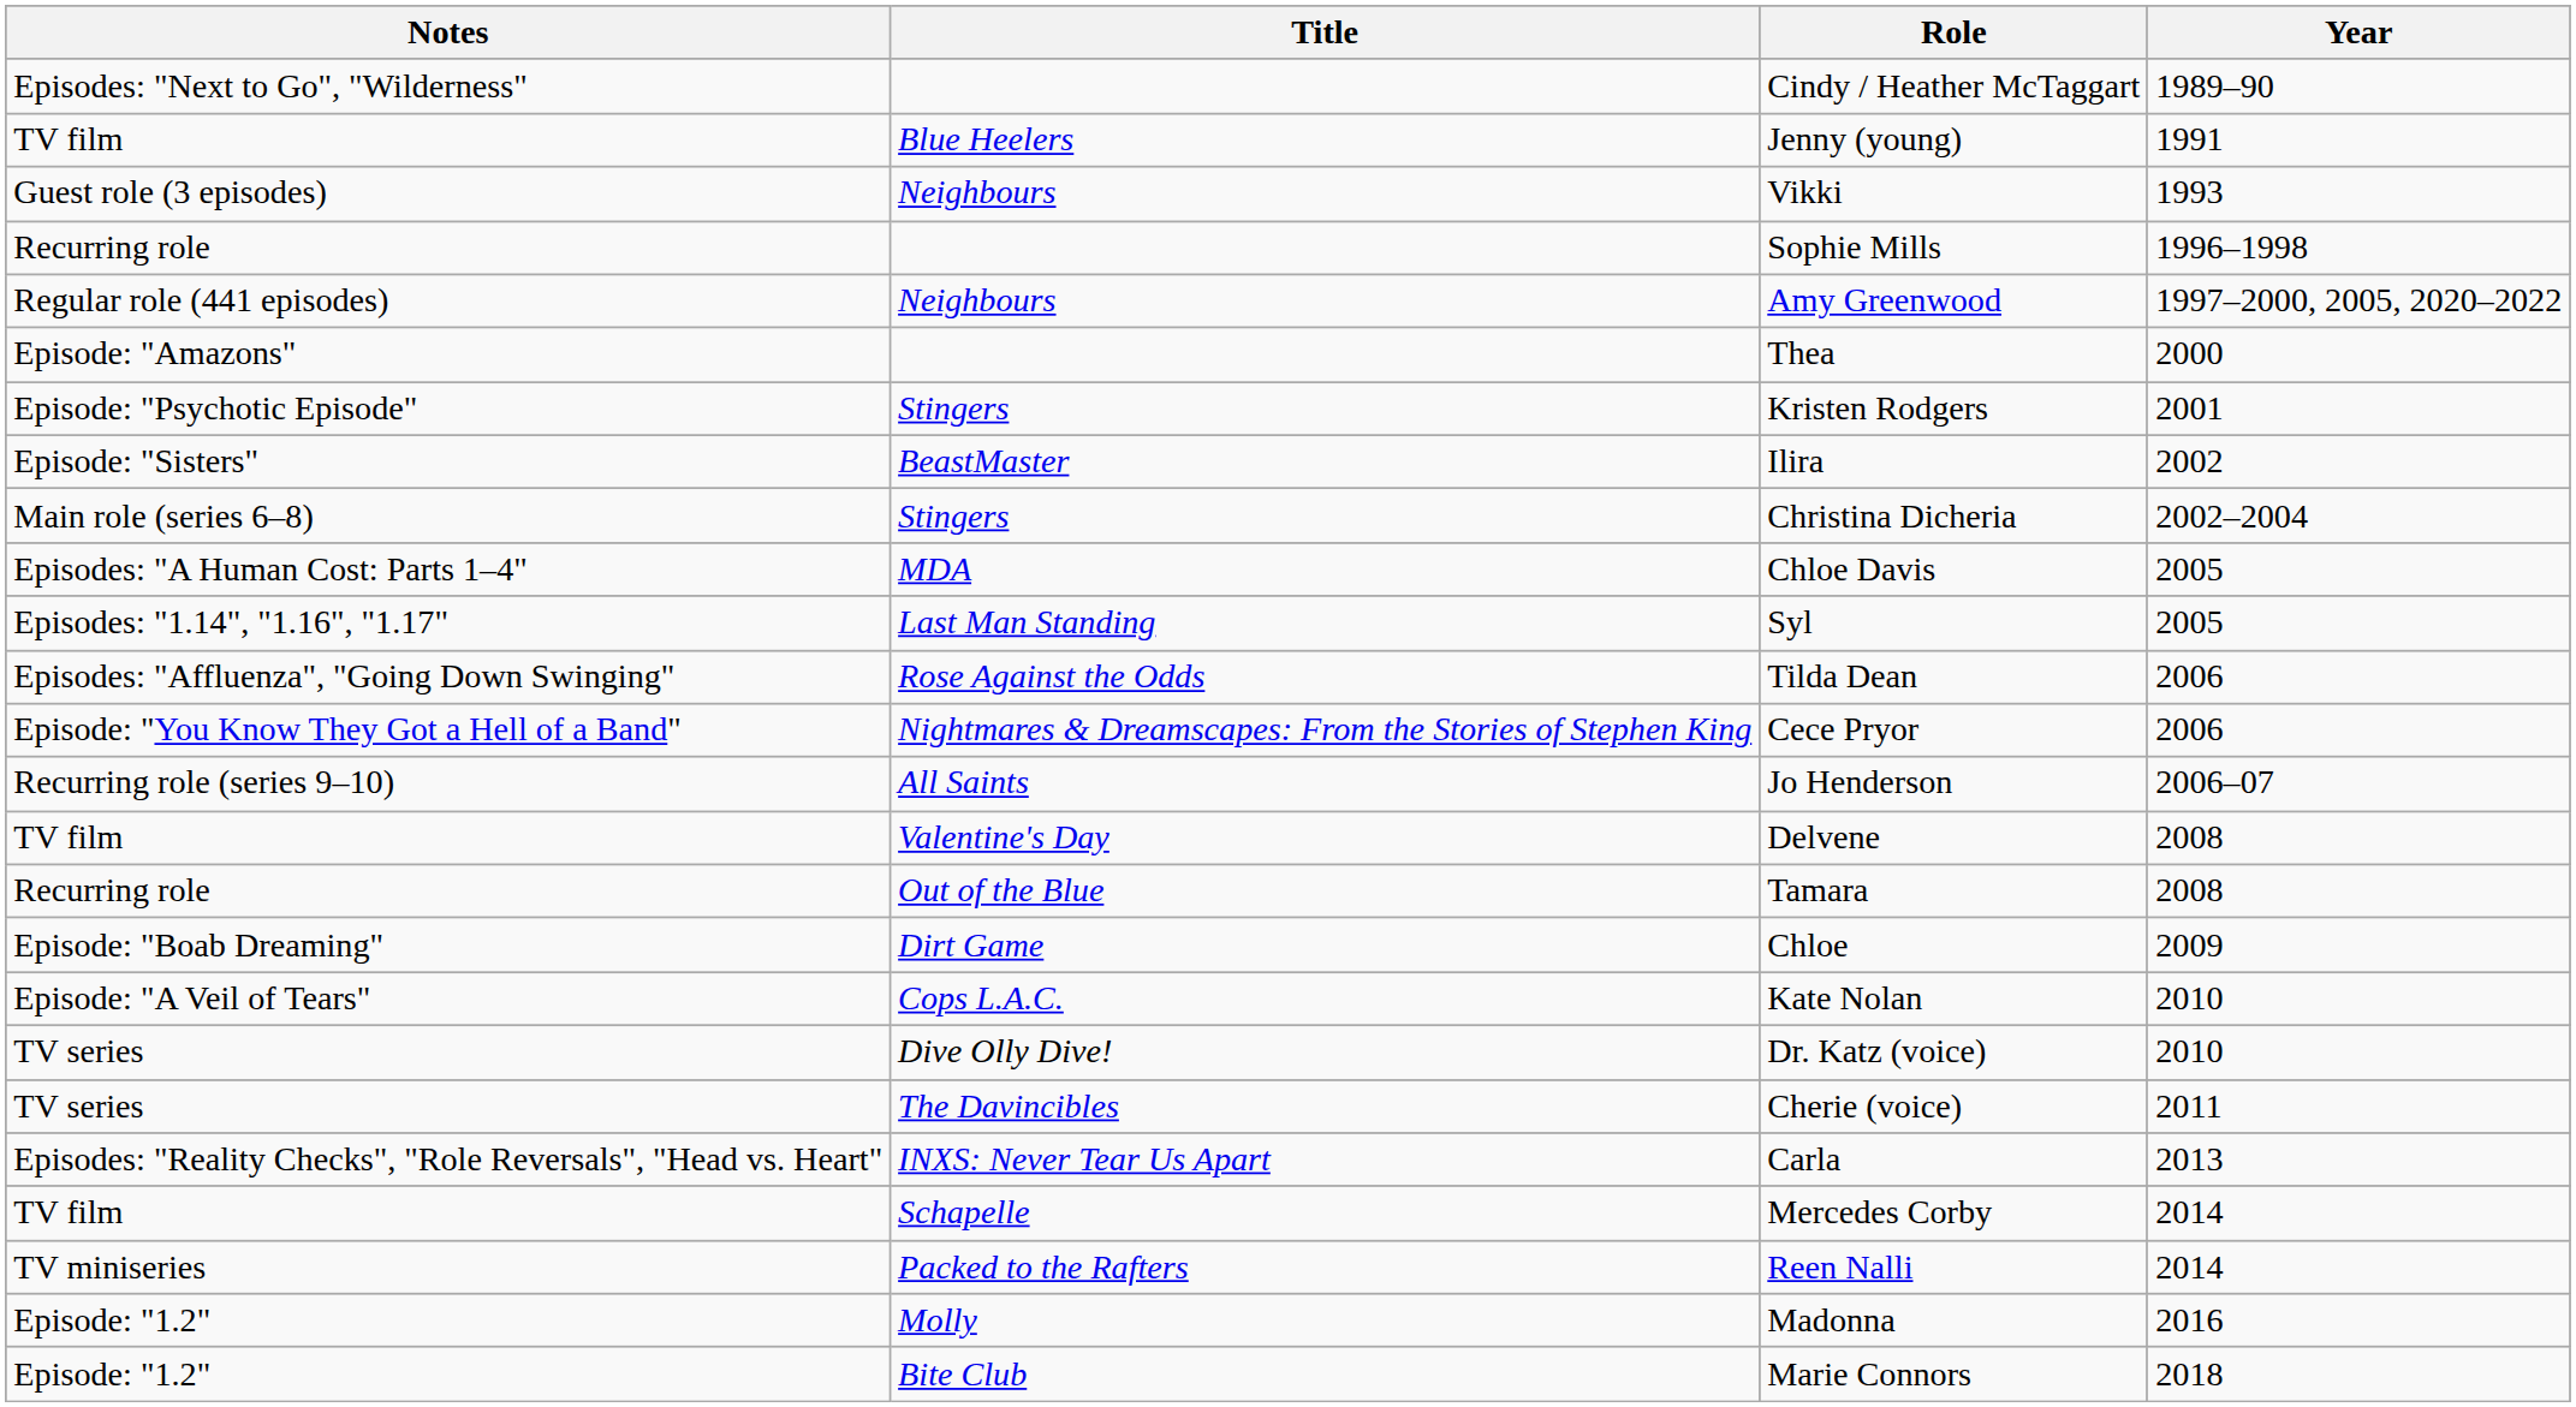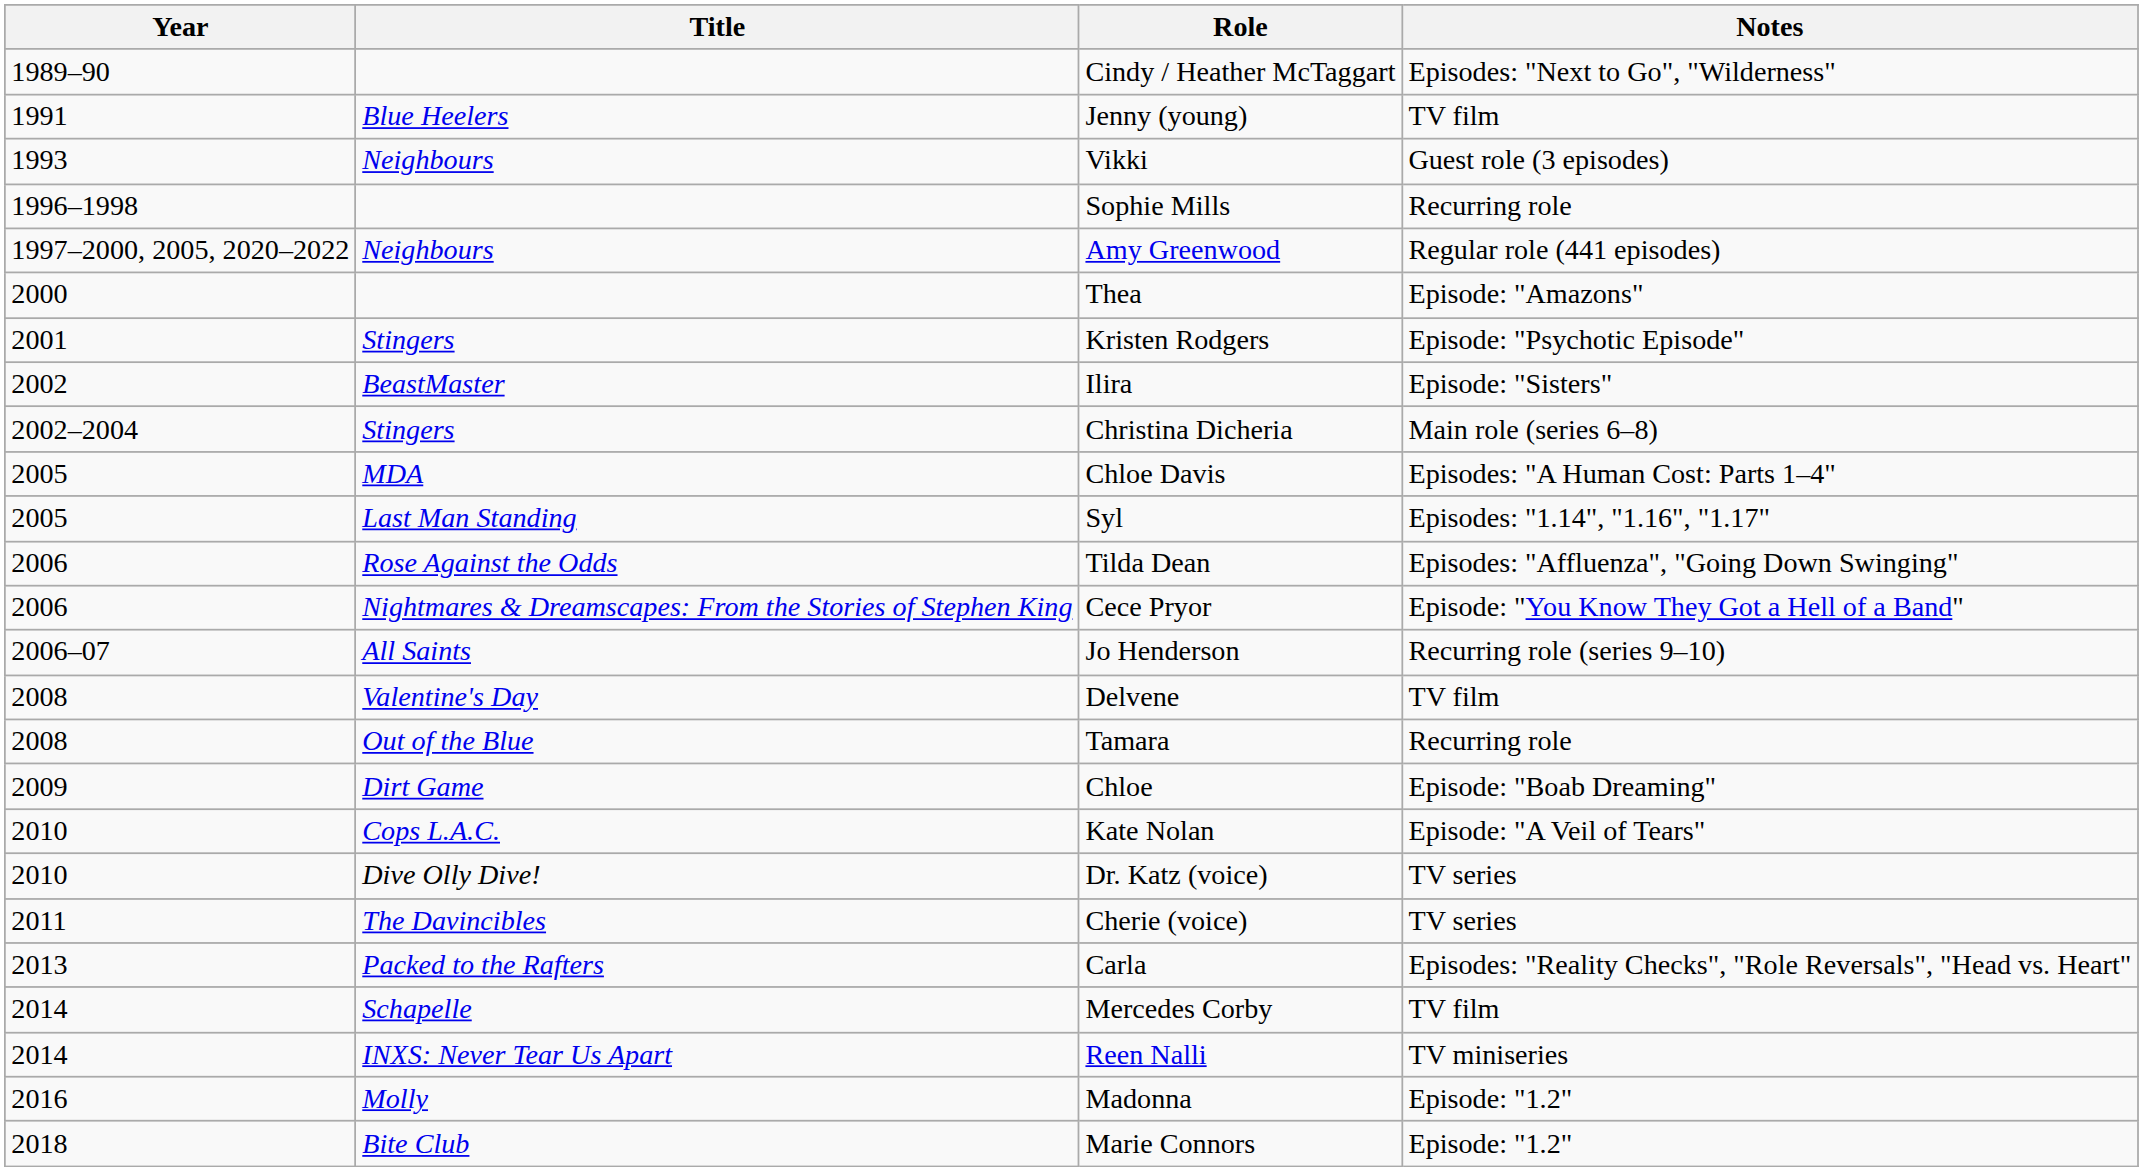 <table class="wikitable sortable">
 <tr>
-<th class="unsortable">Notes</th>
+<th>Year</th>
 <th>Title</th>
 <th>Role</th>
-<th>Year</th>
+<th class="unsortable">Notes</th>
 </tr>
 <tr>
-<td>Episodes: "Next to Go", "Wilderness"</td>
+<td>1989–90</td>
 <td><em></em></td>
 <td>Cindy / Heather McTaggart</td>
-<td>1989–90</td>
+<td>Episodes: "Next to Go", "Wilderness"</td>
 </tr>
 <tr>
-<td>TV film</td>
+<td>1991</td>
 <td><em><a href='#'>Blue Heelers</a></em></td>
 <td>Jenny (young)</td>
-<td>1991</td>
+<td>TV film</td>
 </tr>
 <tr>
-<td>Guest role (3 episodes)</td>
+<td>1993</td>
 <td><em><a href='#'>Neighbours</a></em></td>
 <td>Vikki</td>
-<td>1993</td>
+<td>Guest role (3 episodes)</td>
 </tr>
 <tr>
-<td>Recurring role</td>
+<td>1996–1998</td>
 <td><em></em></td>
 <td>Sophie Mills</td>
-<td>1996–1998</td>
+<td>Recurring role</td>
 </tr>
 <tr>
-<td>Regular role (441 episodes)</td>
+<td>1997–2000, 2005, 2020–2022</td>
 <td><em><a href='#'>Neighbours</a></em></td>
 <td><a href='#'>Amy Greenwood</a></td>
-<td>1997–2000, 2005, 2020–2022</td>
+<td>Regular role (441 episodes)</td>
 </tr>
 <tr>
-<td>Episode: "Amazons"</td>
+<td>2000</td>
 <td><em></em></td>
 <td>Thea</td>
-<td>2000</td>
+<td>Episode: "Amazons"</td>
 </tr>
 <tr>
-<td>Episode: "Psychotic Episode"</td>
+<td>2001</td>
 <td><em><a href='#'>Stingers</a></em></td>
 <td>Kristen Rodgers</td>
-<td>2001</td>
+<td>Episode: "Psychotic Episode"</td>
 </tr>
 <tr>
-<td>Episode: "Sisters"</td>
+<td>2002</td>
 <td><em><a href='#'>BeastMaster</a></em></td>
 <td>Ilira</td>
-<td>2002</td>
+<td>Episode: "Sisters"</td>
 </tr>
 <tr>
-<td>Main role (series 6–8)</td>
+<td>2002–2004</td>
 <td><em><a href='#'>Stingers</a></em></td>
 <td>Christina Dicheria</td>
-<td>2002–2004</td>
+<td>Main role (series 6–8)</td>
 </tr>
 <tr>
-<td>Episodes: "A Human Cost: Parts 1–4"</td>
+<td>2005</td>
 <td><em><a href='#'>MDA</a></em></td>
 <td>Chloe Davis</td>
-<td>2005</td>
+<td>Episodes: "A Human Cost: Parts 1–4"</td>
 </tr>
 <tr>
-<td>Episodes: "1.14", "1.16", "1.17"</td>
+<td>2005</td>
 <td><em><a href='#'>Last Man Standing</a></em></td>
 <td>Syl</td>
-<td>2005</td>
+<td>Episodes: "1.14", "1.16", "1.17"</td>
 </tr>
 <tr>
-<td>Episodes: "Affluenza", "Going Down Swinging"</td>
+<td>2006</td>
 <td><em><a href='#'>Rose Against the Odds</a></em></td>
 <td>Tilda Dean</td>
-<td>2006</td>
+<td>Episodes: "Affluenza", "Going Down Swinging"</td>
 </tr>
 <tr>
-<td>Episode: "<a href='#'>You Know They Got a Hell of a Band</a>"</td>
+<td>2006</td>
 <td><em><a href='#'>Nightmares & Dreamscapes: From the Stories of Stephen King</a></em></td>
 <td>Cece Pryor</td>
-<td>2006</td>
+<td>Episode: "<a href='#'>You Know They Got a Hell of a Band</a>"</td>
 </tr>
 <tr>
-<td>Recurring role (series 9–10)</td>
+<td>2006–07</td>
 <td><em><a href='#'>All Saints</a></em></td>
 <td>Jo Henderson</td>
-<td>2006–07</td>
+<td>Recurring role (series 9–10)</td>
 </tr>
 <tr>
-<td>TV film</td>
+<td>2008</td>
 <td><em><a href='#'>Valentine's Day</a></em></td>
 <td>Delvene</td>
-<td>2008</td>
+<td>TV film</td>
 </tr>
 <tr>
-<td>Recurring role</td>
+<td>2008</td>
 <td><em><a href='#'>Out of the Blue</a></em></td>
 <td>Tamara</td>
-<td>2008</td>
+<td>Recurring role</td>
 </tr>
 <tr>
-<td>Episode: "Boab Dreaming"</td>
+<td>2009</td>
 <td><em><a href='#'>Dirt Game</a></em></td>
 <td>Chloe</td>
-<td>2009</td>
+<td>Episode: "Boab Dreaming"</td>
 </tr>
 <tr>
-<td>Episode: "A Veil of Tears"</td>
+<td>2010</td>
 <td><em><a href='#'>Cops L.A.C.</a></em></td>
 <td>Kate Nolan</td>
-<td>2010</td>
+<td>Episode: "A Veil of Tears"</td>
 </tr>
 <tr>
-<td>TV series</td>
+<td>2010</td>
 <td><em>Dive Olly Dive!</em></td>
 <td>Dr. Katz (voice)</td>
-<td>2010</td>
+<td>TV series</td>
 </tr>
 <tr>
-<td>TV series</td>
+<td>2011</td>
 <td><em><a href='#'>The Davincibles</a></em></td>
 <td>Cherie (voice)</td>
-<td>2011</td>
+<td>TV series</td>
 </tr>
 <tr>
+<td>2013</td>
+<td><em><a href='#'>Packed to the Rafters</a></em></td>
+<td>Carla</td>
 <td>Episodes: "Reality Checks", "Role Reversals", "Head vs. Heart"</td>
-<td><em><a href='#'>INXS: Never Tear Us Apart</a></em></td>
-<td>Carla</td>
-<td>2013</td>
 </tr>
 <tr>
-<td>TV film</td>
+<td>2014</td>
 <td><em><a href='#'>Schapelle</a></em></td>
 <td>Mercedes Corby</td>
-<td>2014</td>
+<td>TV film</td>
 </tr>
 <tr>
+<td>2014</td>
+<td><em><a href='#'>INXS: Never Tear Us Apart</a></em></td>
+<td><a href='#'>Reen Nalli</a></td>
 <td>TV miniseries</td>
-<td><em><a href='#'>Packed to the Rafters</a></em></td>
-<td><a href='#'>Reen Nalli</a></td>
-<td>2014</td>
 </tr>
 <tr>
-<td>Episode: "1.2"</td>
+<td>2016</td>
 <td><em><a href='#'>Molly</a></em></td>
 <td>Madonna</td>
-<td>2016</td>
+<td>Episode: "1.2"</td>
 </tr>
 <tr>
-<td>Episode: "1.2"</td>
+<td>2018</td>
 <td><em><a href='#'>Bite Club</a></em></td>
 <td>Marie Connors</td>
-<td>2018</td>
+<td>Episode: "1.2"</td>
 </tr>
 </table>
